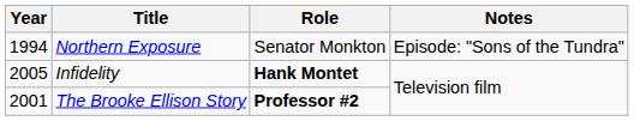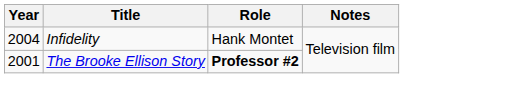 <table class="wikitable sortable">
 <tr>
 <th>Year</th>
 <th>Title</th>
 <th>Role</th>
 <th>Notes</th>
 </tr>
 <tr>
-<td>1994</td>
-<td><em><a href='#'>Northern Exposure</a></em></td>
-<td>Senator Monkton</td>
-<td>Episode: "Sons of the Tundra"</td>
-</tr>
-<tr>
-<td>2005</td>
+<td>2004</td>
 <td><em>Infidelity</em></td>
-<td><strong>Hank Montet</strong></td>
+<td>Hank Montet</td>
 <td rowspan="2">Television film</td>
 </tr>
 <tr>
 <td>2001</td>
 <td><em><a href='#'>The Brooke Ellison Story</a></em></td>
 <td><strong>Professor #2</strong></td>
 </tr>
 </table>
